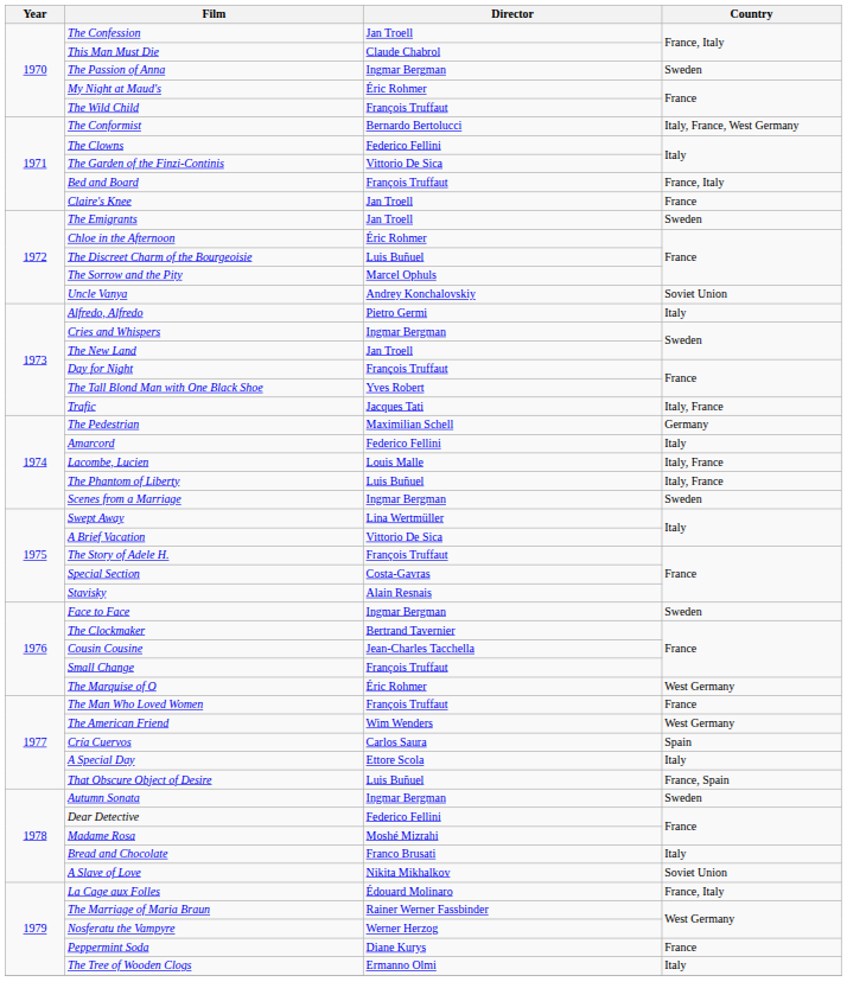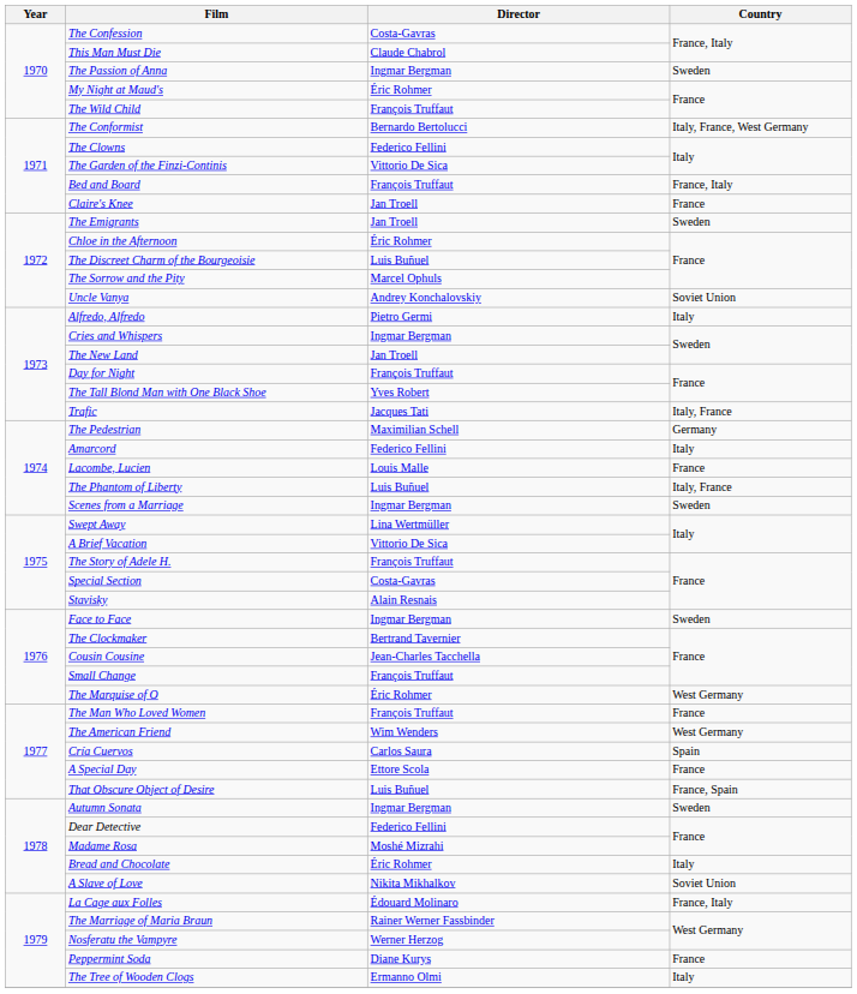 <table class="wikitable" width="90%">
 <tr>
 <th width=5%>Year</th>
 <th width=25%>Film</th>
 <th width=25%><strong>Director</strong></th>
 <th width=15%><strong>Country</strong></th>
 </tr>
 <tr>
 <td rowspan="5" style="text-align:center;"><a href='#'>1970</a></td>
 <td><em><a href='#'>The Confession</a></em></td>
-<td><a href='#'>Jan Troell</a></td>
+<td><a href='#'>Costa-Gavras</a></td>
 <td rowspan="2">France, Italy</td>
 </tr>
 <tr>
 <td><em><a href='#'>This Man Must Die</a></em></td>
 <td><a href='#'>Claude Chabrol</a></td>
 </tr>
 <tr>
 <td><em><a href='#'>The Passion of Anna</a></em></td>
 <td><a href='#'>Ingmar Bergman</a></td>
 <td>Sweden</td>
 </tr>
 <tr>
 <td><em><a href='#'>My Night at Maud's</a></em></td>
 <td><a href='#'>Éric Rohmer</a></td>
 <td rowspan="2">France</td>
 </tr>
 <tr>
 <td><em><a href='#'>The Wild Child</a></em></td>
 <td><a href='#'>François Truffaut</a></td>
 </tr>
 <tr>
 <td rowspan="5" style="text-align:center;"><a href='#'>1971</a></td>
 <td><em><a href='#'>The Conformist</a></em></td>
 <td><a href='#'>Bernardo Bertolucci</a></td>
 <td>Italy, France, West Germany</td>
 </tr>
 <tr>
 <td><em><a href='#'>The Clowns</a></em></td>
 <td><a href='#'>Federico Fellini</a></td>
 <td rowspan="2">Italy</td>
 </tr>
 <tr>
 <td><em><a href='#'>The Garden of the Finzi-Continis</a></em></td>
 <td><a href='#'>Vittorio De Sica</a></td>
 </tr>
 <tr>
 <td><em><a href='#'>Bed and Board</a></em></td>
 <td><a href='#'>François Truffaut</a></td>
 <td>France, Italy</td>
 </tr>
 <tr>
 <td><em><a href='#'>Claire's Knee</a></em></td>
 <td><a href='#'>Jan Troell</a></td>
 <td>France</td>
 </tr>
 <tr>
 <td rowspan="5" style="text-align:center;"><a href='#'>1972</a></td>
 <td><em><a href='#'>The Emigrants</a></em></td>
 <td><a href='#'>Jan Troell</a></td>
 <td>Sweden</td>
 </tr>
 <tr>
 <td><em><a href='#'>Chloe in the Afternoon</a></em></td>
 <td><a href='#'>Éric Rohmer</a></td>
 <td rowspan="3">France</td>
 </tr>
 <tr>
 <td><em><a href='#'>The Discreet Charm of the Bourgeoisie</a></em></td>
 <td><a href='#'>Luis Buñuel</a></td>
 </tr>
 <tr>
 <td><em><a href='#'>The Sorrow and the Pity</a></em></td>
 <td><a href='#'>Marcel Ophuls</a></td>
 </tr>
 <tr>
 <td><em><a href='#'>Uncle Vanya</a></em></td>
 <td><a href='#'>Andrey Konchalovskiy</a></td>
 <td>Soviet Union</td>
 </tr>
 <tr>
 <td rowspan="6" style="text-align:center;"><a href='#'>1973</a></td>
 <td><em><a href='#'>Alfredo, Alfredo</a></em></td>
 <td><a href='#'>Pietro Germi</a></td>
 <td>Italy</td>
 </tr>
 <tr>
 <td><em><a href='#'>Cries and Whispers</a></em></td>
 <td><a href='#'>Ingmar Bergman</a></td>
 <td rowspan="2">Sweden</td>
 </tr>
 <tr>
 <td><em><a href='#'>The New Land</a></em></td>
 <td><a href='#'>Jan Troell</a></td>
 </tr>
 <tr>
 <td><em><a href='#'>Day for Night</a></em></td>
 <td><a href='#'>François Truffaut</a></td>
 <td rowspan="2">France</td>
 </tr>
 <tr>
 <td><em><a href='#'>The Tall Blond Man with One Black Shoe</a></em></td>
 <td><a href='#'>Yves Robert</a></td>
 </tr>
 <tr>
 <td><em><a href='#'>Trafic</a></em></td>
 <td><a href='#'>Jacques Tati</a></td>
 <td>Italy, France</td>
 </tr>
 <tr>
 <td rowspan="5" style="text-align:center;"><a href='#'>1974</a></td>
 <td><em><a href='#'>The Pedestrian</a></em></td>
 <td><a href='#'>Maximilian Schell</a></td>
 <td>Germany</td>
 </tr>
 <tr>
 <td><em><a href='#'>Amarcord</a></em></td>
 <td><a href='#'>Federico Fellini</a></td>
 <td>Italy</td>
 </tr>
 <tr>
 <td><em><a href='#'>Lacombe, Lucien</a></em></td>
 <td><a href='#'>Louis Malle</a></td>
-<td>Italy, France</td>
+<td>France</td>
 </tr>
 <tr>
 <td><em><a href='#'>The Phantom of Liberty</a></em></td>
 <td><a href='#'>Luis Buñuel</a></td>
 <td>Italy, France</td>
 </tr>
 <tr>
 <td><em><a href='#'>Scenes from a Marriage</a></em></td>
 <td><a href='#'>Ingmar Bergman</a></td>
 <td>Sweden</td>
 </tr>
 <tr>
 <td rowspan="5" style="text-align:center;"><a href='#'>1975</a></td>
 <td><em><a href='#'>Swept Away</a></em></td>
 <td><a href='#'>Lina Wertmüller</a></td>
 <td rowspan="2">Italy</td>
 </tr>
 <tr>
 <td><em><a href='#'>A Brief Vacation</a></em></td>
 <td><a href='#'>Vittorio De Sica</a></td>
 </tr>
 <tr>
 <td><em><a href='#'>The Story of Adele H.</a></em></td>
 <td><a href='#'>François Truffaut</a></td>
 <td rowspan="3">France</td>
 </tr>
 <tr>
 <td><em><a href='#'>Special Section</a></em></td>
 <td><a href='#'>Costa-Gavras</a></td>
 </tr>
 <tr>
 <td><em><a href='#'>Stavisky</a></em></td>
 <td><a href='#'>Alain Resnais</a></td>
 </tr>
 <tr>
 <td rowspan="5" style="text-align:center;"><a href='#'>1976</a></td>
 <td><em><a href='#'>Face to Face</a></em></td>
 <td><a href='#'>Ingmar Bergman</a></td>
 <td>Sweden</td>
 </tr>
 <tr>
 <td><em><a href='#'>The Clockmaker</a></em></td>
 <td><a href='#'>Bertrand Tavernier</a></td>
 <td rowspan="3">France</td>
 </tr>
 <tr>
 <td><em><a href='#'>Cousin Cousine</a></em></td>
 <td><a href='#'>Jean-Charles Tacchella</a></td>
 </tr>
 <tr>
 <td><em><a href='#'>Small Change</a></em></td>
 <td><a href='#'>François Truffaut</a></td>
 </tr>
 <tr>
 <td><em><a href='#'>The Marquise of O</a></em></td>
 <td><a href='#'>Éric Rohmer</a></td>
 <td>West Germany</td>
 </tr>
 <tr>
 <td rowspan="5" style="text-align:center;"><a href='#'>1977</a></td>
 <td><em><a href='#'>The Man Who Loved Women</a></em></td>
 <td><a href='#'>François Truffaut</a></td>
 <td>France</td>
 </tr>
 <tr>
 <td><em><a href='#'>The American Friend</a></em></td>
 <td><a href='#'>Wim Wenders</a></td>
 <td>West Germany</td>
 </tr>
 <tr>
 <td><em><a href='#'>Cría Cuervos</a></em></td>
 <td><a href='#'>Carlos Saura</a></td>
 <td>Spain</td>
 </tr>
 <tr>
 <td><em><a href='#'>A Special Day</a></em></td>
 <td><a href='#'>Ettore Scola</a></td>
-<td>Italy</td>
+<td>France</td>
 </tr>
 <tr>
 <td><em><a href='#'>That Obscure Object of Desire</a></em></td>
 <td><a href='#'>Luis Buñuel</a></td>
 <td>France, Spain</td>
 </tr>
 <tr>
 <td rowspan="5" style="text-align:center;"><a href='#'>1978</a></td>
 <td><em><a href='#'>Autumn Sonata</a></em></td>
 <td><a href='#'>Ingmar Bergman</a></td>
 <td>Sweden</td>
 </tr>
 <tr>
 <td><em>Dear Detective</em></td>
 <td><a href='#'>Federico Fellini</a></td>
 <td rowspan="2">France</td>
 </tr>
 <tr>
 <td><em><a href='#'>Madame Rosa</a></em></td>
 <td><a href='#'>Moshé Mizrahi</a></td>
 </tr>
 <tr>
 <td><em><a href='#'>Bread and Chocolate</a></em></td>
-<td><a href='#'>Franco Brusati</a></td>
+<td><a href='#'>Éric Rohmer</a></td>
 <td>Italy</td>
 </tr>
 <tr>
 <td><em><a href='#'>A Slave of Love</a></em></td>
 <td><a href='#'>Nikita Mikhalkov</a></td>
 <td>Soviet Union</td>
 </tr>
 <tr>
 <td rowspan="5" style="text-align:center;"><a href='#'>1979</a></td>
 <td><em><a href='#'>La Cage aux Folles</a></em></td>
 <td><a href='#'>Édouard Molinaro</a></td>
 <td>France, Italy</td>
 </tr>
 <tr>
 <td><em><a href='#'>The Marriage of Maria Braun</a></em></td>
 <td><a href='#'>Rainer Werner Fassbinder</a></td>
 <td rowspan="2">West Germany</td>
 </tr>
 <tr>
 <td><em><a href='#'>Nosferatu the Vampyre</a></em></td>
 <td><a href='#'>Werner Herzog</a></td>
 </tr>
 <tr>
 <td><em><a href='#'>Peppermint Soda</a></em></td>
 <td><a href='#'>Diane Kurys</a></td>
 <td>France</td>
 </tr>
 <tr>
 <td><em><a href='#'>The Tree of Wooden Clogs</a></em></td>
 <td><a href='#'>Ermanno Olmi</a></td>
 <td>Italy</td>
 </tr>
 <tr>
 </tr>
 </table>
